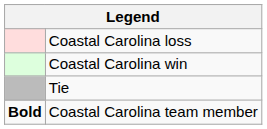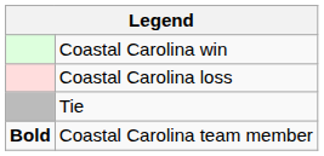 <table class="wikitable" style="font-size:90%">
 <tr>
 <th colspan="2">Legend</th>
 </tr>
 <tr>
+<td bgcolor="#ddffdd"> </td>
+<td>Coastal Carolina win</td>
+</tr>
+<tr>
 <td bgcolor="#ffdddd"> </td>
 <td>Coastal Carolina loss</td>
-</tr>
-<tr>
-<td bgcolor="#ddffdd"> </td>
-<td>Coastal Carolina win</td>
 </tr>
 <tr>
 <td bgcolor="#bbbbbb"> </td>
 <td>Tie</td>
 </tr>
 <tr>
 <td><strong>Bold</strong></td>
 <td>Coastal Carolina team member</td>
 </tr>
 </table>
